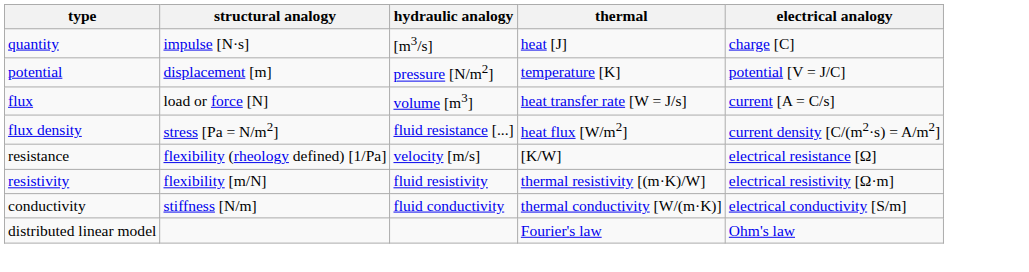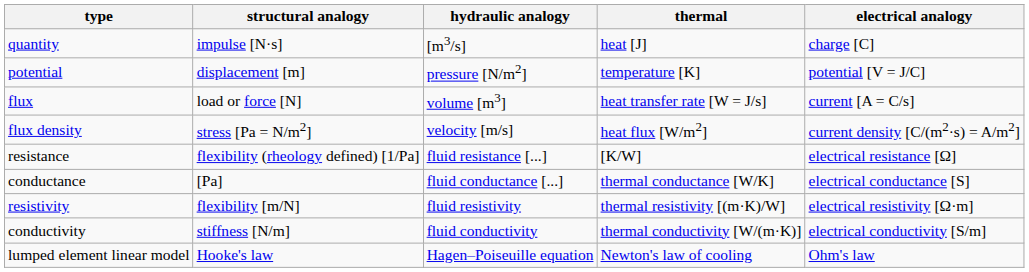 <table class="wikitable">
 <tr>
 <th>type</th>
 <th>structural analogy</th>
 <th>hydraulic analogy</th>
 <th>thermal</th>
 <th>electrical analogy</th>
 </tr>
 <tr>
 <td><a href='#'>quantity</a></td>
 <td><a href='#'>impulse</a> [N·s]</td>
 <td> [m<sup>3</sup>/s]</td>
 <td><a href='#'>heat</a> [J]</td>
 <td><a href='#'>charge</a> [C]</td>
 </tr>
 <tr>
 <td><a href='#'>potential</a></td>
 <td><a href='#'>displacement</a> [m]</td>
 <td><a href='#'>pressure</a> [N/m<sup>2</sup>]</td>
 <td><a href='#'>temperature</a> [K]</td>
 <td><a href='#'>potential</a> [V = J/C]</td>
 </tr>
 <tr>
 <td><a href='#'>flux</a></td>
 <td>load or <a href='#'>force</a> [N]</td>
 <td><a href='#'>volume</a> [m<sup>3</sup>]</td>
 <td><a href='#'>heat transfer rate</a> [W = J/s]</td>
 <td><a href='#'>current</a> [A = C/s]</td>
 </tr>
 <tr>
 <td><a href='#'>flux density</a></td>
 <td><a href='#'>stress</a> [Pa = N/m<sup>2</sup>]</td>
-<td><a href='#'>fluid resistance</a> [...]</td>
+<td><a href='#'>velocity</a> [m/s]</td>
 <td><a href='#'>heat flux</a> [W/m<sup>2</sup>]</td>
 <td><a href='#'>current density</a> [C/(m<sup>2</sup>·s) = A/m<sup>2</sup>]</td>
 </tr>
 <tr>
 <td>resistance</td>
 <td><a href='#'>flexibility</a> (<a href='#'>rheology</a> defined) [1/Pa]</td>
-<td><a href='#'>velocity</a> [m/s]</td>
+<td><a href='#'>fluid resistance</a> [...]</td>
 <td> [K/W]</td>
 <td><a href='#'>electrical resistance</a> [Ω]</td>
+</tr>
+<tr>
+<td>conductance</td>
+<td> [Pa]</td>
+<td><a href='#'>fluid conductance</a> [...]</td>
+<td><a href='#'>thermal conductance</a> [W/K]</td>
+<td><a href='#'>electrical conductance</a> [S]</td>
 </tr>
 <tr>
 <td><a href='#'>resistivity</a></td>
 <td><a href='#'>flexibility</a> [m/N]</td>
 <td><a href='#'>fluid resistivity</a></td>
 <td><a href='#'>thermal resistivity</a> [(m·K)/W]</td>
 <td><a href='#'>electrical resistivity</a> [Ω·m]</td>
 </tr>
 <tr>
 <td>conductivity</td>
 <td><a href='#'>stiffness</a> [N/m]</td>
 <td><a href='#'>fluid conductivity</a></td>
 <td><a href='#'>thermal conductivity</a> [W/(m·K)]</td>
 <td><a href='#'>electrical conductivity</a> [S/m]</td>
 </tr>
 <tr>
-<td>distributed linear model</td>
-<td></td>
-<td></td>
-<td><a href='#'>Fourier's law</a></td>
+<td>lumped element linear model</td>
+<td><a href='#'>Hooke's law</a></td>
+<td><a href='#'>Hagen–Poiseuille equation</a></td>
+<td><a href='#'>Newton's law of cooling</a></td>
 <td><a href='#'>Ohm's law</a></td>
 </tr>
 </table>
